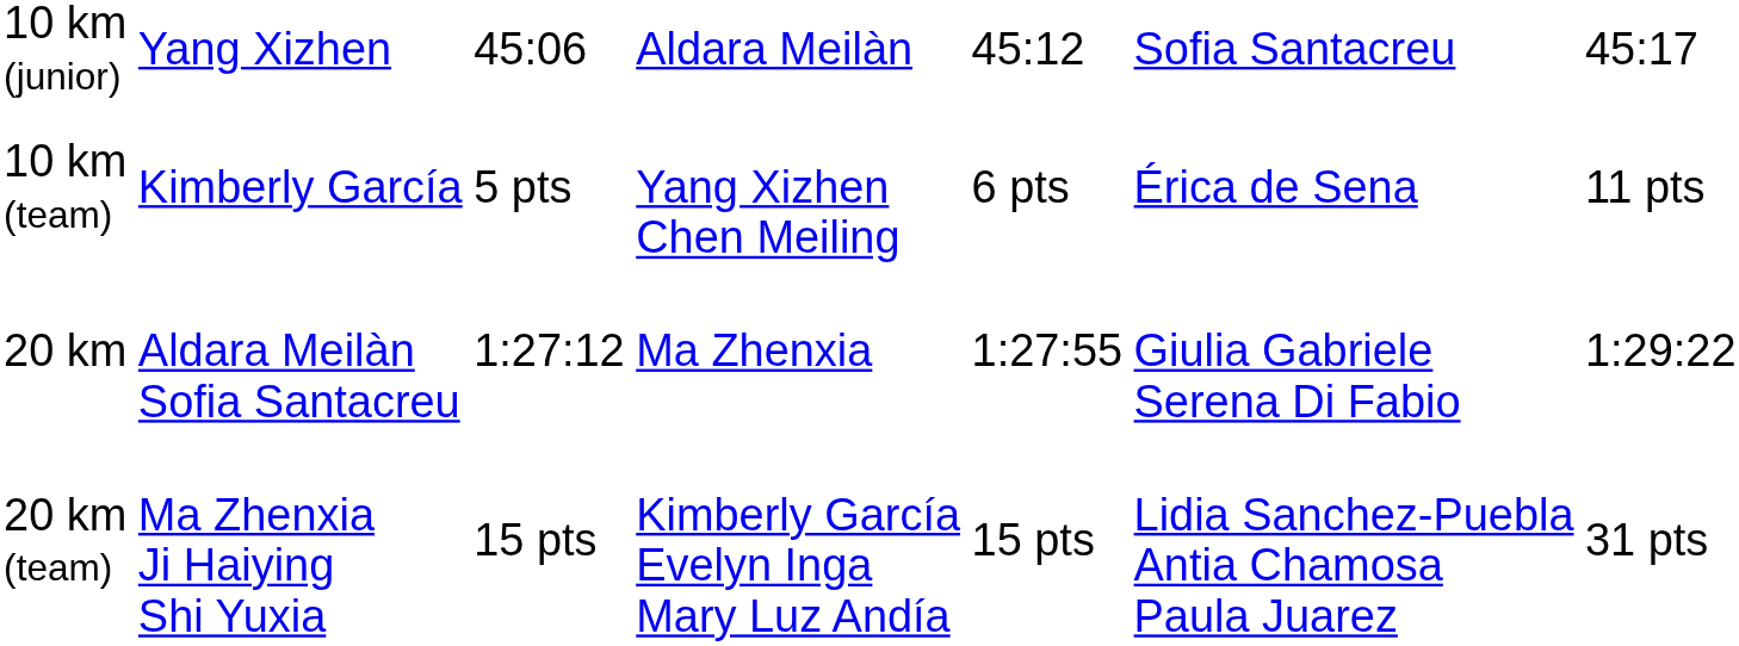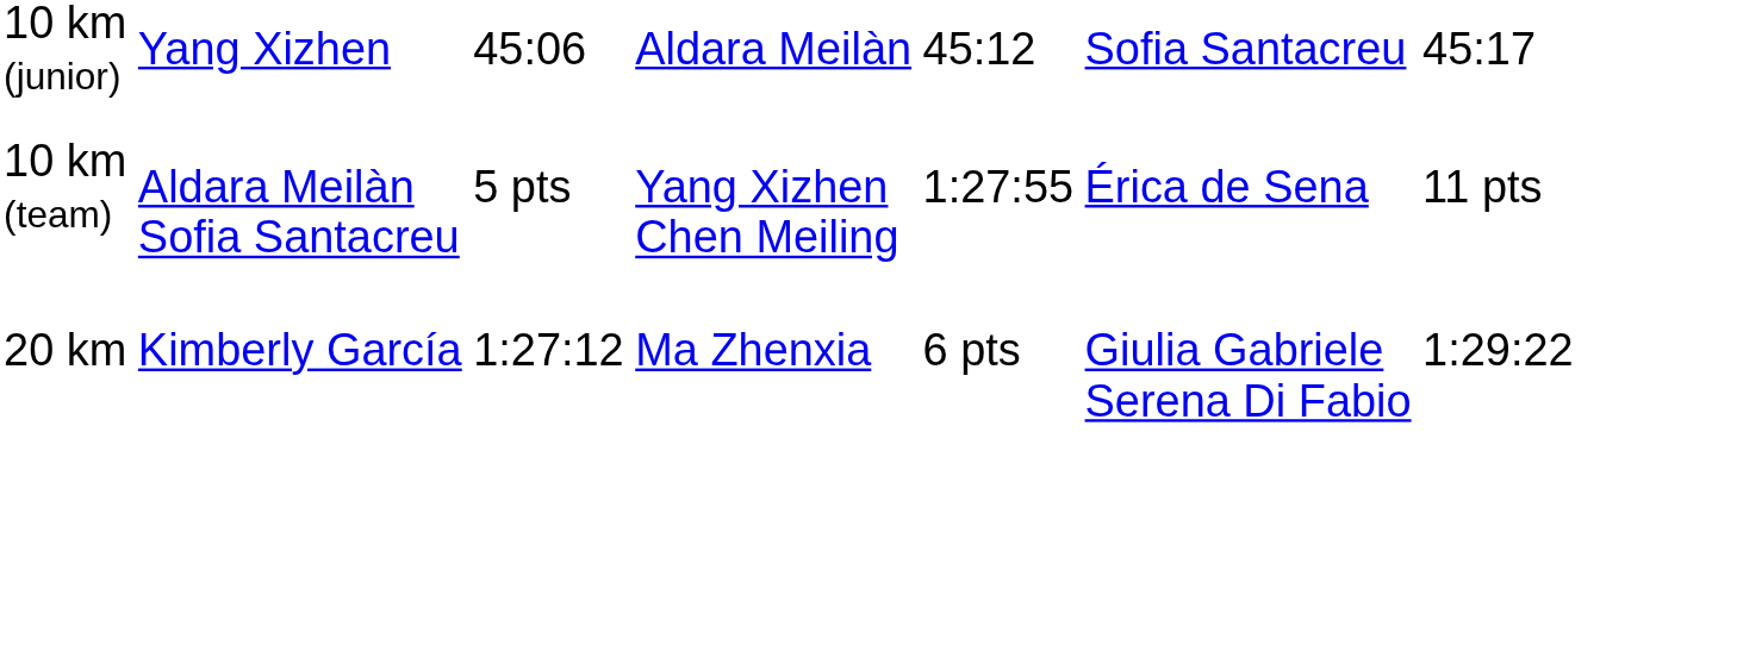 <table>
 <tr>
 <td>10 km<br><small>(junior)</small></td>
 <td> <a href='#'>Yang Xizhen</a></td>
 <td>45:06</td>
 <td> <a href='#'>Aldara Meilàn</a></td>
 <td>45:12</td>
 <td> <a href='#'>Sofia Santacreu</a></td>
 <td>45:17 <strong></strong></td>
 </tr>
 <tr>
 <td>10 km<br><small>(team)</small></td>
-<td> <a href='#'>Kimberly García</a></td>
+<td><br><a href='#'>Aldara Meilàn</a><br><a href='#'>Sofia Santacreu</a></td>
 <td>5 pts</td>
 <td><br><a href='#'>Yang Xizhen</a><br><a href='#'>Chen Meiling</a></td>
-<td>6 pts</td>
+<td>1:27:55</td>
 <td> <a href='#'>Érica de Sena</a></td>
 <td>11 pts</td>
 </tr>
 <tr>
 <td>20 km</td>
-<td><br><a href='#'>Aldara Meilàn</a><br><a href='#'>Sofia Santacreu</a></td>
+<td> <a href='#'>Kimberly García</a></td>
 <td>1:27:12</td>
 <td> <a href='#'>Ma Zhenxia</a></td>
-<td>1:27:55</td>
+<td>6 pts</td>
 <td><br><a href='#'>Giulia Gabriele</a><br><a href='#'>Serena Di Fabio</a></td>
 <td>1:29:22 <strong></strong></td>
 </tr>
-<tr>
-<td>20 km<br><small>(team)</small></td>
-<td><br><a href='#'>Ma Zhenxia</a><br><a href='#'>Ji Haiying</a><br><a href='#'>Shi Yuxia</a></td>
-<td>15 pts</td>
-<td><br><a href='#'>Kimberly García</a><br><a href='#'>Evelyn Inga</a><br><a href='#'>Mary Luz Andía</a></td>
-<td>15 pts</td>
-<td><br><a href='#'>Lidia Sanchez-Puebla</a><br><a href='#'>Antia Chamosa</a><br><a href='#'>Paula Juarez</a></td>
-<td>31 pts</td>
-</tr>
 </table>
